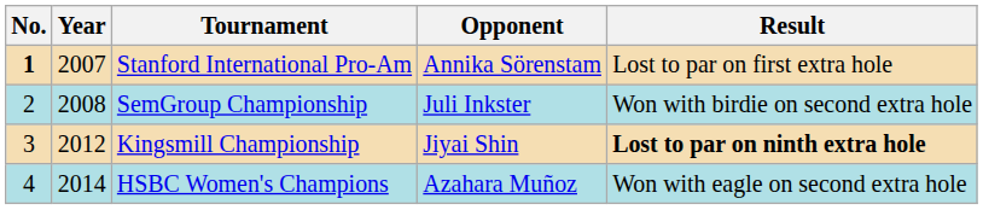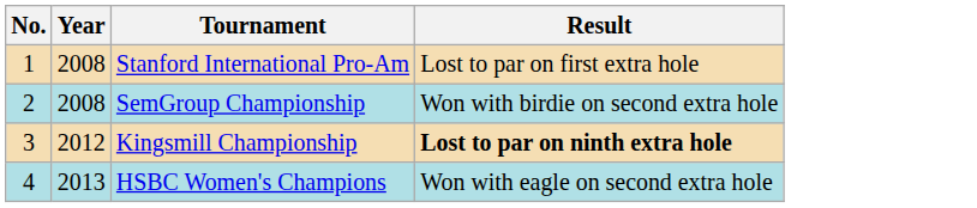 <table class="wikitable" style="font-size:95%;">
 <tr>
 <th>No.</th>
 <th>Year</th>
 <th>Tournament</th>
-<th>Opponent</th>
 <th>Result</th>
 </tr>
 <tr style="background:#F5DEB3;">
-<td align=center><strong>1</strong></td>
-<td align=center>2007</td>
+<td align=center>1</td>
+<td align=center>2008</td>
 <td><a href='#'>Stanford International Pro-Am</a></td>
-<td> <a href='#'>Annika Sörenstam</a></td>
 <td>Lost to par on first extra hole</td>
 </tr>
 <tr style="background:#B0E0E6;">
 <td align=center>2</td>
 <td>2008</td>
 <td><a href='#'>SemGroup Championship</a></td>
-<td> <a href='#'>Juli Inkster</a></td>
 <td>Won with birdie on second extra hole</td>
 </tr>
 <tr style="background:#F5DEB3;">
 <td align=center>3</td>
 <td align=center>2012</td>
 <td><a href='#'>Kingsmill Championship</a></td>
-<td> <a href='#'>Jiyai Shin</a></td>
 <td><strong>Lost to par on ninth extra hole</strong></td>
 </tr>
 <tr style="background:#B0E0E6;">
 <td align=center>4</td>
-<td>2014</td>
+<td>2013</td>
 <td><a href='#'>HSBC Women's Champions</a></td>
-<td> <a href='#'>Azahara Muñoz</a></td>
 <td>Won with eagle on second extra hole</td>
 </tr>
 </table>
